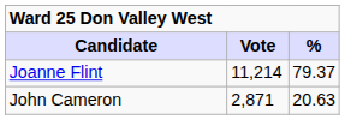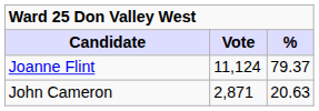 <table class="wikitable plainrowheaders">
 <tr>
 <td colspan="3"><strong>Ward 25 Don Valley West</strong></td>
 </tr>
 <tr>
 <th style="background:#ddf; width:200px;">Candidate</th>
 <th style="background:#ddf; width:50px;">Vote</th>
 <th style="background:#ddf; width:30px;">%</th>
 </tr>
 <tr>
 <td><a href='#'>Joanne Flint</a></td>
-<td>11,214</td>
+<td>11,124</td>
 <td>79.37</td>
 </tr>
 <tr>
 <td>John Cameron</td>
 <td>2,871</td>
 <td>20.63</td>
 </tr>
 </table>
